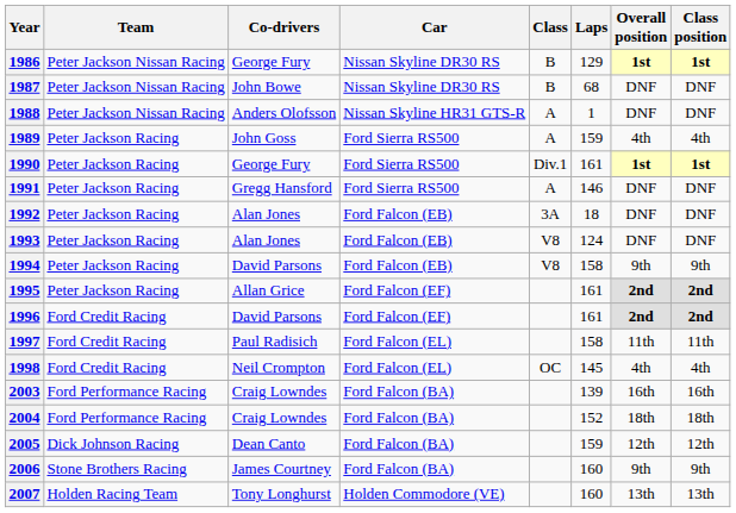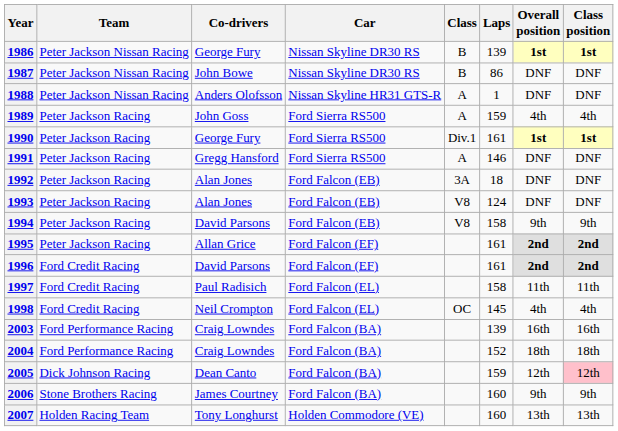 <table class="wikitable" style="text-align:center; font-size:90%">
 <tr>
 <th>Year</th>
 <th>Team</th>
 <th>Co-drivers</th>
 <th>Car</th>
 <th>Class</th>
 <th>Laps</th>
 <th>Overall<br>position</th>
 <th>Class<br>position</th>
 </tr>
 <tr>
 <th><a href='#'>1986</a></th>
 <td align="left"> <a href='#'>Peter Jackson Nissan Racing</a></td>
 <td align="left"> <a href='#'>George Fury</a></td>
 <td align="left"><a href='#'>Nissan Skyline DR30 RS</a></td>
 <td>B</td>
-<td>129</td>
+<td>139</td>
 <td style="background:#ffffbf;"><strong>1st</strong></td>
 <td style="background:#ffffbf;"><strong>1st</strong></td>
 </tr>
 <tr>
 <th><a href='#'>1987</a></th>
 <td align="left"> <a href='#'>Peter Jackson Nissan Racing</a></td>
 <td align="left"> <a href='#'>John Bowe</a></td>
 <td align="left"><a href='#'>Nissan Skyline DR30 RS</a></td>
 <td>B</td>
-<td>68</td>
+<td>86</td>
 <td>DNF</td>
 <td>DNF</td>
 </tr>
 <tr>
 <th><a href='#'>1988</a></th>
 <td align="left"> <a href='#'>Peter Jackson Nissan Racing</a></td>
 <td align="left"> <a href='#'>Anders Olofsson</a></td>
 <td align="left"><a href='#'>Nissan Skyline HR31 GTS-R</a></td>
 <td>A</td>
 <td>1</td>
 <td>DNF</td>
 <td>DNF</td>
 </tr>
 <tr>
 <th><a href='#'>1989</a></th>
 <td align="left"> <a href='#'>Peter Jackson Racing</a></td>
 <td align="left"> <a href='#'>John Goss</a></td>
 <td align="left"><a href='#'>Ford Sierra RS500</a></td>
 <td>A</td>
 <td>159</td>
 <td>4th</td>
 <td>4th</td>
 </tr>
 <tr>
 <th><a href='#'>1990</a></th>
 <td align="left"> <a href='#'>Peter Jackson Racing</a></td>
 <td align="left"> <a href='#'>George Fury</a></td>
 <td align="left"><a href='#'>Ford Sierra RS500</a></td>
 <td>Div.1</td>
 <td>161</td>
 <td style="background:#ffffbf;"><strong>1st</strong></td>
 <td style="background:#ffffbf;"><strong>1st</strong></td>
 </tr>
 <tr>
 <th><a href='#'>1991</a></th>
 <td align="left"> <a href='#'>Peter Jackson Racing</a></td>
 <td align="left"> <a href='#'>Gregg Hansford</a></td>
 <td align="left"><a href='#'>Ford Sierra RS500</a></td>
 <td>A</td>
 <td>146</td>
 <td>DNF</td>
 <td>DNF</td>
 </tr>
 <tr>
 <th><a href='#'>1992</a></th>
 <td align="left"> <a href='#'>Peter Jackson Racing</a></td>
 <td align="left"> <a href='#'>Alan Jones</a></td>
 <td align="left"><a href='#'>Ford Falcon (EB)</a></td>
 <td>3A</td>
 <td>18</td>
 <td>DNF</td>
 <td>DNF</td>
 </tr>
 <tr>
 <th><a href='#'>1993</a></th>
 <td align="left"> <a href='#'>Peter Jackson Racing</a></td>
 <td align="left"> <a href='#'>Alan Jones</a></td>
 <td align="left"><a href='#'>Ford Falcon (EB)</a></td>
 <td>V8</td>
 <td>124</td>
 <td>DNF</td>
 <td>DNF</td>
 </tr>
 <tr>
 <th><a href='#'>1994</a></th>
 <td align="left"> <a href='#'>Peter Jackson Racing</a></td>
 <td align="left"> <a href='#'>David Parsons</a></td>
 <td align="left"><a href='#'>Ford Falcon (EB)</a></td>
 <td>V8</td>
 <td>158</td>
 <td>9th</td>
 <td>9th</td>
 </tr>
 <tr>
 <th><a href='#'>1995</a></th>
 <td align="left"> <a href='#'>Peter Jackson Racing</a></td>
 <td align="left"> <a href='#'>Allan Grice</a></td>
 <td align="left"><a href='#'>Ford Falcon (EF)</a></td>
 <td></td>
 <td>161</td>
 <td style="background:#dfdfdf;"><strong>2nd</strong></td>
 <td style="background:#dfdfdf;"><strong>2nd</strong></td>
 </tr>
 <tr>
 <th><a href='#'>1996</a></th>
 <td align="left"> <a href='#'>Ford Credit Racing</a></td>
 <td align="left"> <a href='#'>David Parsons</a></td>
 <td align="left"><a href='#'>Ford Falcon (EF)</a></td>
 <td></td>
 <td>161</td>
 <td style="background:#dfdfdf;"><strong>2nd</strong></td>
 <td style="background:#dfdfdf;"><strong>2nd</strong></td>
 </tr>
 <tr>
 <th><a href='#'>1997</a></th>
 <td align="left"> <a href='#'>Ford Credit Racing</a></td>
 <td align="left"> <a href='#'>Paul Radisich</a></td>
 <td align="left"><a href='#'>Ford Falcon (EL)</a></td>
 <td></td>
 <td>158</td>
 <td>11th</td>
 <td>11th</td>
 </tr>
 <tr>
 <th><a href='#'>1998</a></th>
 <td align="left"> <a href='#'>Ford Credit Racing</a></td>
 <td align="left"> <a href='#'>Neil Crompton</a></td>
 <td align="left"><a href='#'>Ford Falcon (EL)</a></td>
 <td>OC</td>
 <td>145</td>
 <td>4th</td>
 <td>4th</td>
 </tr>
 <tr>
 <th><a href='#'>2003</a></th>
 <td align="left"> <a href='#'>Ford Performance Racing</a></td>
 <td align="left"> <a href='#'>Craig Lowndes</a></td>
 <td align="left"><a href='#'>Ford Falcon (BA)</a></td>
 <td></td>
 <td>139</td>
 <td>16th</td>
 <td>16th</td>
 </tr>
 <tr>
 <th><a href='#'>2004</a></th>
 <td align="left"> <a href='#'>Ford Performance Racing</a></td>
 <td align="left"> <a href='#'>Craig Lowndes</a></td>
 <td align="left"><a href='#'>Ford Falcon (BA)</a></td>
 <td></td>
 <td>152</td>
 <td>18th</td>
 <td>18th</td>
 </tr>
 <tr>
 <th><a href='#'>2005</a></th>
 <td align="left"> <a href='#'>Dick Johnson Racing</a></td>
 <td align="left"> <a href='#'>Dean Canto</a></td>
 <td align="left"><a href='#'>Ford Falcon (BA)</a></td>
 <td></td>
 <td>159</td>
 <td>12th</td>
-<td>12th</td>
+<td style="background: pink;">12th</td>
 </tr>
 <tr>
 <th><a href='#'>2006</a></th>
 <td align="left"> <a href='#'>Stone Brothers Racing</a></td>
 <td align="left"> <a href='#'>James Courtney</a></td>
 <td align="left"><a href='#'>Ford Falcon (BA)</a></td>
 <td></td>
 <td>160</td>
 <td>9th</td>
 <td>9th</td>
 </tr>
 <tr>
 <th><a href='#'>2007</a></th>
 <td align="left"> <a href='#'>Holden Racing Team</a></td>
 <td align="left"> <a href='#'>Tony Longhurst</a></td>
 <td align="left"><a href='#'>Holden Commodore (VE)</a></td>
 <td></td>
 <td>160</td>
 <td>13th</td>
 <td>13th</td>
 </tr>
 </table>
